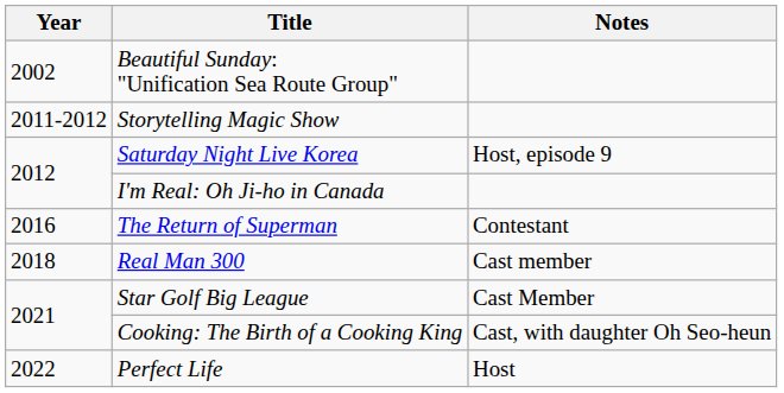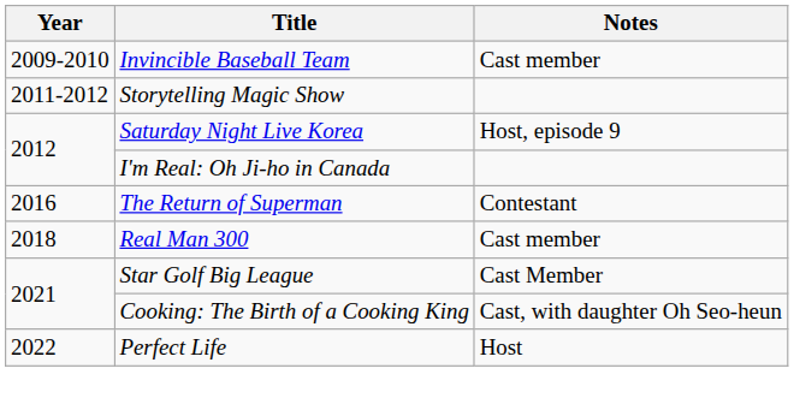 <table class="wikitable sortable">
 <tr>
 <th>Year</th>
 <th>Title</th>
 <th>Notes</th>
 </tr>
 <tr>
-<td>2002</td>
-<td><em>Beautiful Sunday</em>:<br>"Unification Sea Route Group"</td>
-<td></td>
+<td>2009-2010</td>
+<td><em><a href='#'>Invincible Baseball Team</a></em></td>
+<td>Cast member</td>
 </tr>
 <tr>
 <td>2011-2012</td>
 <td><em>Storytelling Magic Show</em></td>
 <td></td>
 </tr>
 <tr>
 <td rowspan="2">2012</td>
 <td><em><a href='#'>Saturday Night Live Korea</a></em></td>
 <td>Host, episode 9</td>
 </tr>
 <tr>
 <td><em>I'm Real: Oh Ji-ho in Canada</em></td>
 <td></td>
 </tr>
 <tr>
 <td>2016</td>
 <td><em><a href='#'>The Return of Superman</a></em></td>
 <td>Contestant </td>
 </tr>
 <tr>
 <td>2018</td>
 <td><em><a href='#'>Real Man 300</a></em></td>
 <td>Cast member</td>
 </tr>
 <tr>
 <td rowspan="2">2021</td>
 <td><em>Star Golf Big League</em></td>
 <td>Cast Member</td>
 </tr>
 <tr>
 <td><em>Cooking: The Birth of a Cooking King</em></td>
 <td>Cast, with daughter Oh Seo-heun</td>
 </tr>
 <tr>
 <td>2022</td>
 <td><em>Perfect Life</em></td>
 <td>Host</td>
 </tr>
 </table>
